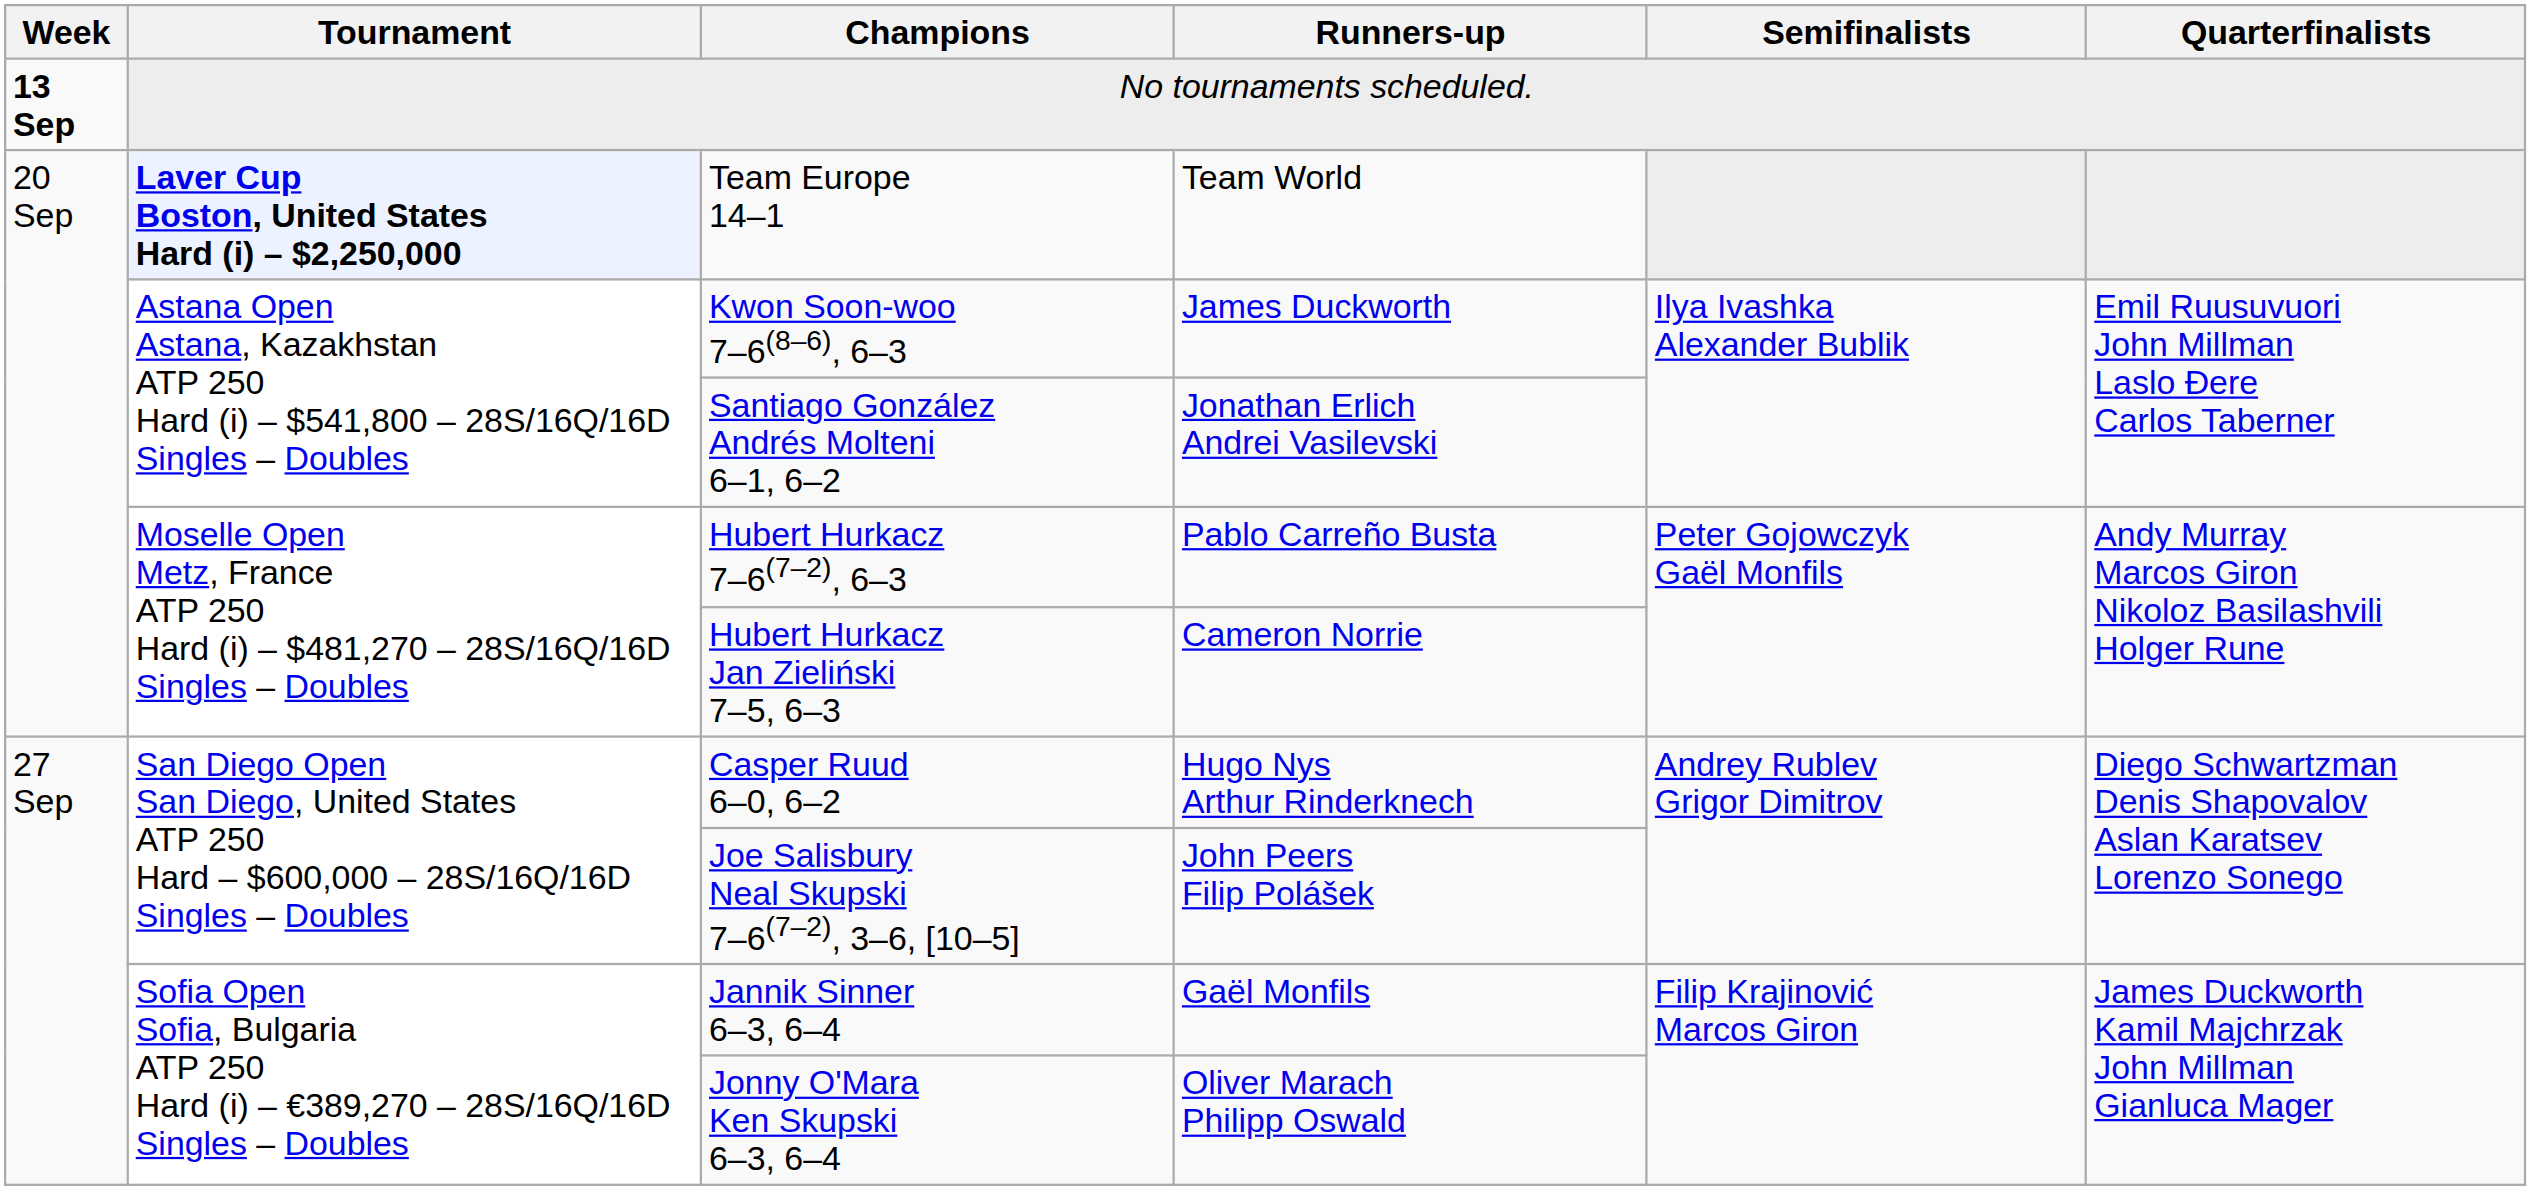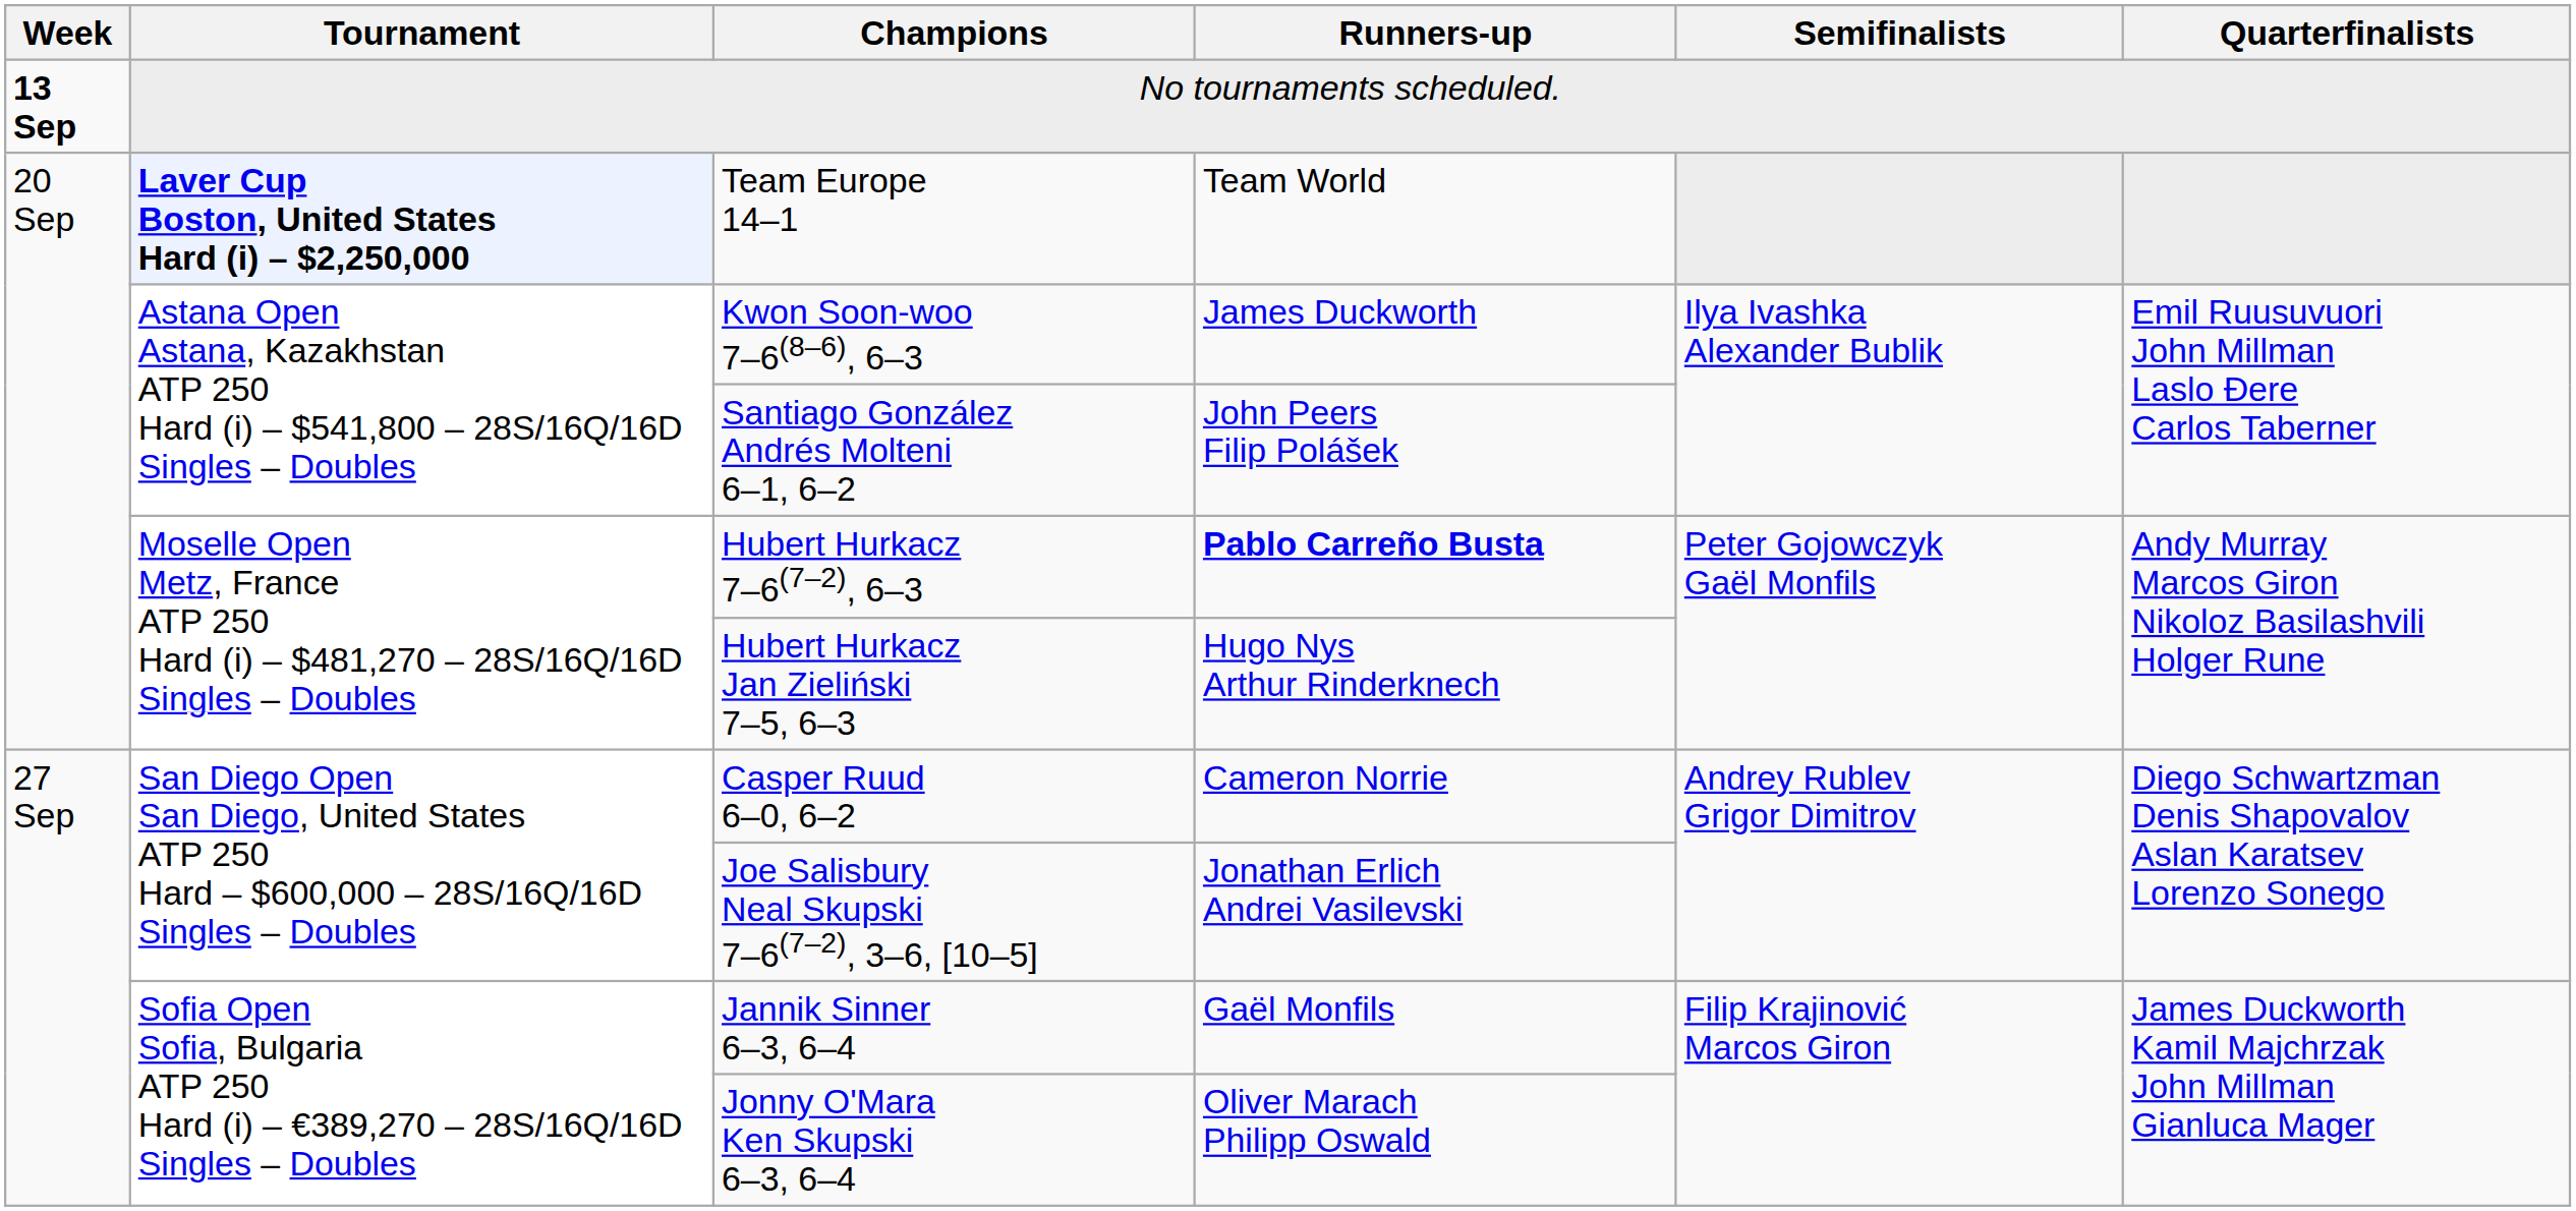 <table class=wikitable style=font-size:95%>
 <tr>
 <th style="width:48px;">Week</th>
 <th style="width:250px;">Tournament</th>
 <th style="width:205px;">Champions</th>
 <th style="width:205px;">Runners-up</th>
 <th style="width:190px;">Semifinalists</th>
 <th style="width:190px;">Quarterfinalists</th>
 </tr>
 <tr valign=top>
 <td rowspan=1><strong>13 Sep</strong></td>
 <td colspan=5 style="text-align: center; background-color: #ededed;"><em>No tournaments scheduled.</em></td>
 </tr>
 <tr valign=top>
 <td rowspan=5>20 Sep</td>
 <td style="background:#ECF2FF;"><strong><a href='#'>Laver Cup</a> <br><a href='#'>Boston</a>, United States <br> Hard (i) – $2,250,000</strong></td>
 <td> Team Europe <br> 14–1</td>
 <td> Team World</td>
 <td bgcolor=#ededed></td>
 <td bgcolor="#ededed"></td>
 </tr>
 <tr valign=top>
 <td rowspan=2 style="background:#fff;"><a href='#'>Astana Open</a><br> <a href='#'>Astana</a>, Kazakhstan<br>ATP 250<br> Hard (i) – $541,800 – 28S/16Q/16D <br> <a href='#'>Singles</a> – <a href='#'>Doubles</a></td>
 <td> <a href='#'>Kwon Soon-woo</a><br> 7–6<sup>(8–6)</sup>, 6–3</td>
 <td> <a href='#'>James Duckworth</a></td>
 <td rowspan=2> <a href='#'>Ilya Ivashka</a><br> <a href='#'>Alexander Bublik</a></td>
 <td rowspan=2> <a href='#'>Emil Ruusuvuori</a><br> <a href='#'>John Millman</a><br> <a href='#'>Laslo Đere</a><br> <a href='#'>Carlos Taberner</a></td>
 </tr>
 <tr valign=top>
 <td> <a href='#'>Santiago González</a> <br>  <a href='#'>Andrés Molteni</a> <br> 6–1, 6–2</td>
-<td> <a href='#'>Jonathan Erlich</a> <br>  <a href='#'>Andrei Vasilevski</a></td>
+<td> <a href='#'>John Peers</a> <br>  <a href='#'>Filip Polášek</a></td>
 </tr>
 <tr valign=top>
 <td rowspan=2 style="background:#fff;"><a href='#'>Moselle Open</a><br> <a href='#'>Metz</a>, France<br>ATP 250<br> Hard (i) – $481,270 – 28S/16Q/16D <br> <a href='#'>Singles</a> – <a href='#'>Doubles</a></td>
 <td> <a href='#'>Hubert Hurkacz</a><br> 7–6<sup>(7–2)</sup>, 6–3</td>
-<td> <a href='#'>Pablo Carreño Busta</a></td>
+<td><strong> <a href='#'>Pablo Carreño Busta</a></strong></td>
 <td rowspan=2> <a href='#'>Peter Gojowczyk</a> <br>  <a href='#'>Gaël Monfils</a></td>
 <td rowspan=2> <a href='#'>Andy Murray</a> <br> <a href='#'>Marcos Giron</a><br> <a href='#'>Nikoloz Basilashvili</a> <br> <a href='#'>Holger Rune</a></td>
 </tr>
 <tr valign=top>
 <td> <a href='#'>Hubert Hurkacz</a> <br>  <a href='#'>Jan Zieliński</a> <br> 7–5, 6–3</td>
-<td> <a href='#'>Cameron Norrie</a></td>
+<td> <a href='#'>Hugo Nys</a> <br>  <a href='#'>Arthur Rinderknech</a></td>
 </tr>
 <tr valign=top>
 <td rowspan=4>27 Sep</td>
 <td rowspan=2 style="background:#fff;"><a href='#'>San Diego Open</a><br> <a href='#'>San Diego</a>, United States<br>ATP 250<br> Hard – $600,000 – 28S/16Q/16D <br> <a href='#'>Singles</a> – <a href='#'>Doubles</a></td>
 <td> <a href='#'>Casper Ruud</a><br> 6–0, 6–2</td>
-<td> <a href='#'>Hugo Nys</a> <br>  <a href='#'>Arthur Rinderknech</a></td>
+<td> <a href='#'>Cameron Norrie</a></td>
 <td rowspan=2> <a href='#'>Andrey Rublev</a> <br>  <a href='#'>Grigor Dimitrov</a></td>
 <td rowspan=2> <a href='#'>Diego Schwartzman</a> <br>  <a href='#'>Denis Shapovalov</a> <br>  <a href='#'>Aslan Karatsev</a> <br>  <a href='#'>Lorenzo Sonego</a></td>
 </tr>
 <tr valign=top>
 <td> <a href='#'>Joe Salisbury</a> <br>  <a href='#'>Neal Skupski</a> <br> 7–6<sup>(7–2)</sup>, 3–6, [10–5]</td>
-<td> <a href='#'>John Peers</a> <br>  <a href='#'>Filip Polášek</a></td>
+<td> <a href='#'>Jonathan Erlich</a> <br>  <a href='#'>Andrei Vasilevski</a></td>
 </tr>
 <tr valign=top>
 <td rowspan=2 style="background:#fff;"><a href='#'>Sofia Open</a> <br> <a href='#'>Sofia</a>, Bulgaria<br>ATP 250<br> Hard (i) – €389,270 – 28S/16Q/16D <br> <a href='#'>Singles</a> – <a href='#'>Doubles</a></td>
 <td> <a href='#'>Jannik Sinner</a><br> 6–3, 6–4</td>
 <td> <a href='#'>Gaël Monfils</a></td>
 <td rowspan=2> <a href='#'>Filip Krajinović</a> <br>  <a href='#'>Marcos Giron</a></td>
 <td rowspan=2> <a href='#'>James Duckworth</a> <br>  <a href='#'>Kamil Majchrzak</a> <br>  <a href='#'>John Millman</a><br>  <a href='#'>Gianluca Mager</a></td>
 </tr>
 <tr valign=top>
 <td> <a href='#'>Jonny O'Mara</a> <br>  <a href='#'>Ken Skupski</a> <br> 6–3, 6–4</td>
 <td> <a href='#'>Oliver Marach</a> <br>  <a href='#'>Philipp Oswald</a></td>
 </tr>
 </table>
